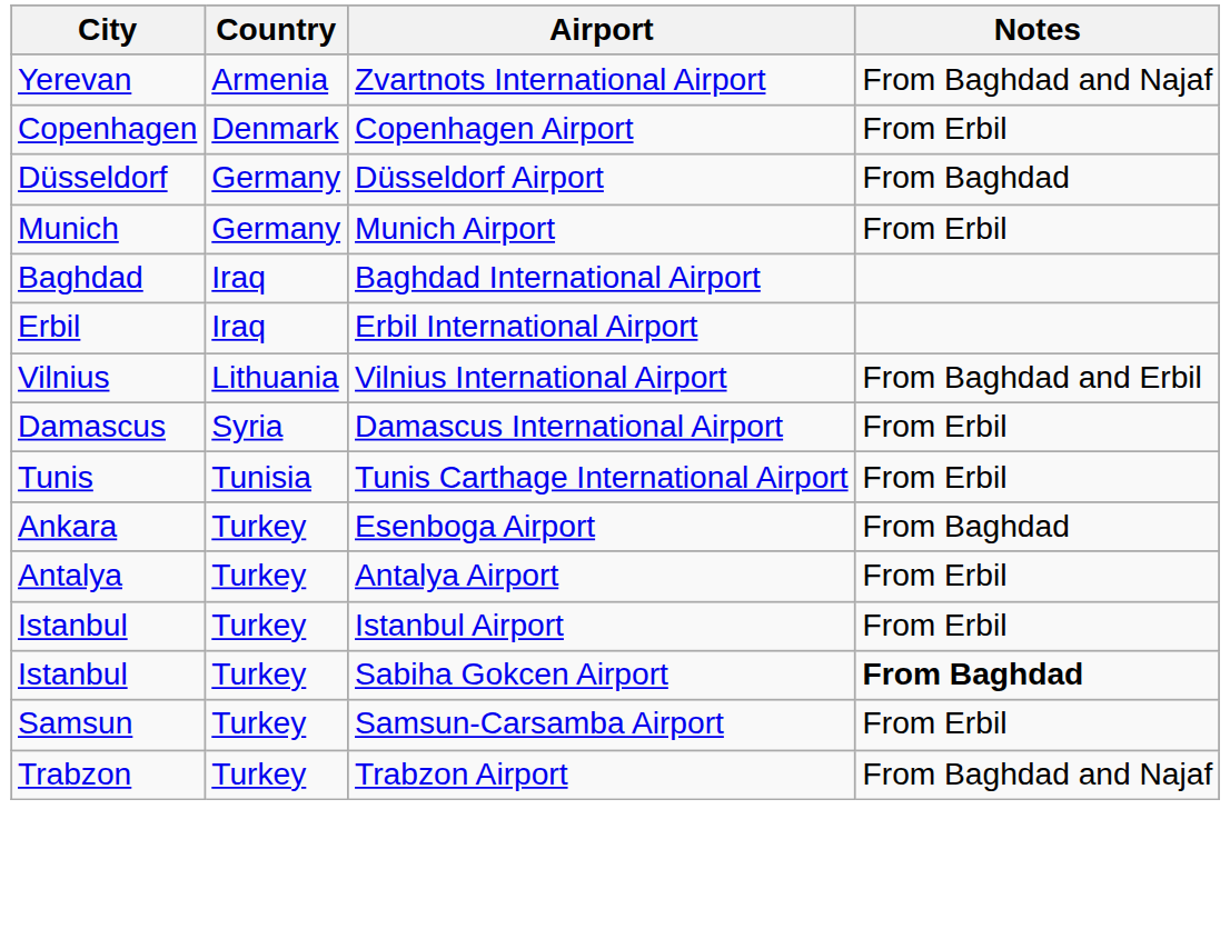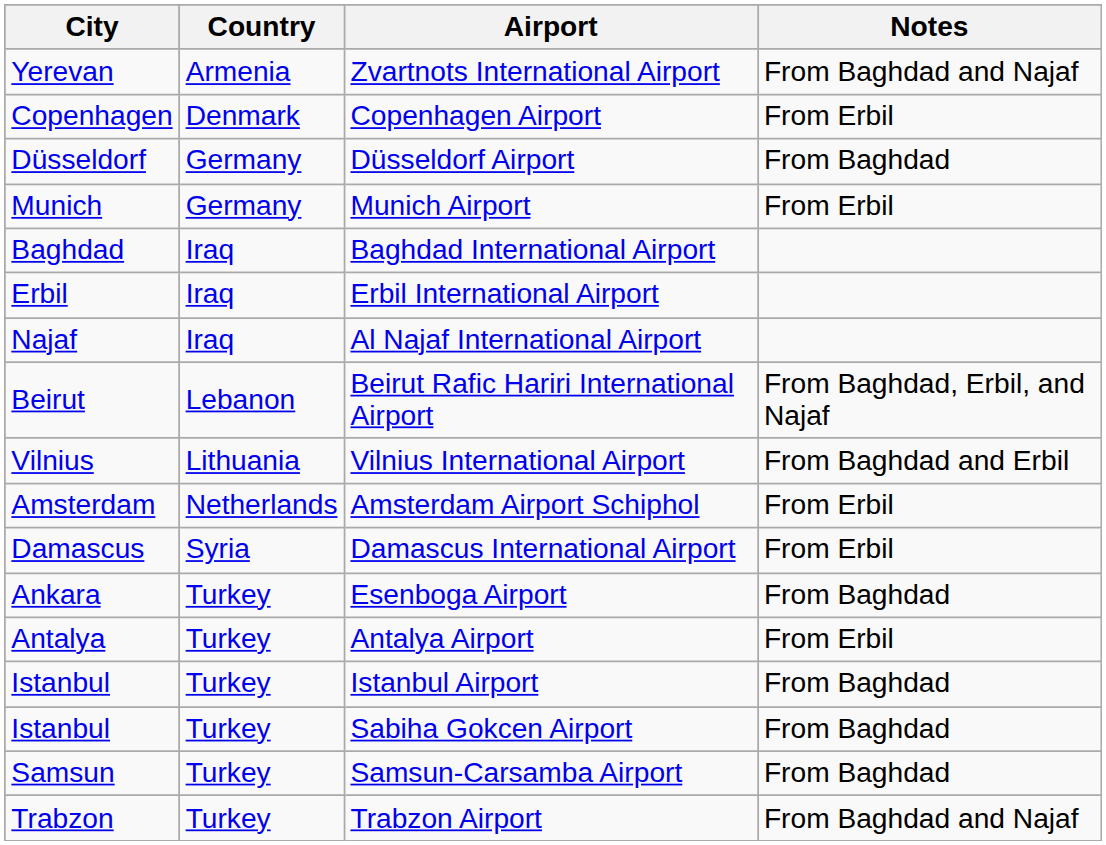 <table class="sortable wikitable" style="margin:1em auto;">
 <tr>
 <th>City</th>
 <th>Country</th>
 <th>Airport</th>
 <th>Notes</th>
 </tr>
 <tr>
 <td><a href='#'>Yerevan</a></td>
 <td><a href='#'>Armenia</a></td>
 <td><a href='#'>Zvartnots International Airport</a></td>
 <td>From Baghdad and Najaf</td>
 </tr>
 <tr>
 <td><a href='#'>Copenhagen</a></td>
 <td><a href='#'>Denmark</a></td>
 <td><a href='#'>Copenhagen Airport</a></td>
 <td>From Erbil</td>
 </tr>
 <tr>
 <td><a href='#'>Düsseldorf</a></td>
 <td><a href='#'>Germany</a></td>
 <td><a href='#'>Düsseldorf Airport</a></td>
 <td>From Baghdad</td>
 </tr>
 <tr>
 <td><a href='#'>Munich</a></td>
 <td><a href='#'>Germany</a></td>
 <td><a href='#'>Munich Airport</a></td>
 <td>From Erbil</td>
 </tr>
 <tr>
 <td><a href='#'>Baghdad</a></td>
 <td><a href='#'>Iraq</a></td>
 <td><a href='#'>Baghdad International Airport</a></td>
 <td></td>
 </tr>
 <tr>
 <td><a href='#'>Erbil</a></td>
 <td><a href='#'>Iraq</a></td>
 <td><a href='#'>Erbil International Airport</a></td>
 <td></td>
 </tr>
 <tr>
+<td><a href='#'>Najaf</a></td>
+<td><a href='#'>Iraq</a></td>
+<td><a href='#'>Al Najaf International Airport</a></td>
+<td></td>
+</tr>
+<tr>
+<td><a href='#'>Beirut</a></td>
+<td><a href='#'>Lebanon</a></td>
+<td><a href='#'>Beirut Rafic Hariri International Airport</a></td>
+<td>From Baghdad, Erbil, and Najaf</td>
+</tr>
+<tr>
 <td><a href='#'>Vilnius</a></td>
 <td><a href='#'>Lithuania</a></td>
 <td><a href='#'>Vilnius International Airport</a></td>
 <td>From Baghdad and Erbil</td>
 </tr>
 <tr>
+<td><a href='#'>Amsterdam</a></td>
+<td><a href='#'>Netherlands</a></td>
+<td><a href='#'>Amsterdam Airport Schiphol</a></td>
+<td>From Erbil</td>
+</tr>
+<tr>
 <td><a href='#'>Damascus</a></td>
 <td><a href='#'>Syria</a></td>
 <td><a href='#'>Damascus International Airport</a></td>
-<td>From Erbil</td>
-</tr>
-<tr>
-<td><a href='#'>Tunis</a></td>
-<td><a href='#'>Tunisia</a></td>
-<td><a href='#'>Tunis Carthage International Airport</a></td>
 <td>From Erbil</td>
 </tr>
 <tr>
 <td><a href='#'>Ankara</a></td>
 <td><a href='#'>Turkey</a></td>
 <td><a href='#'>Esenboga Airport</a></td>
 <td>From Baghdad</td>
 </tr>
 <tr>
 <td><a href='#'>Antalya</a></td>
 <td><a href='#'>Turkey</a></td>
 <td><a href='#'>Antalya Airport</a></td>
 <td>From Erbil</td>
 </tr>
 <tr>
 <td><a href='#'>Istanbul</a></td>
 <td><a href='#'>Turkey</a></td>
 <td><a href='#'>Istanbul Airport</a></td>
-<td>From Erbil</td>
+<td>From Baghdad</td>
 </tr>
 <tr>
 <td><a href='#'>Istanbul</a></td>
 <td><a href='#'>Turkey</a></td>
 <td><a href='#'>Sabiha Gokcen Airport</a></td>
-<td><strong>From Baghdad</strong></td>
+<td>From Baghdad</td>
 </tr>
 <tr>
 <td><a href='#'>Samsun</a></td>
 <td><a href='#'>Turkey</a></td>
 <td><a href='#'>Samsun-Carsamba Airport</a></td>
-<td>From Erbil</td>
+<td>From Baghdad</td>
 </tr>
 <tr>
 <td><a href='#'>Trabzon</a></td>
 <td><a href='#'>Turkey</a></td>
 <td><a href='#'>Trabzon Airport</a></td>
 <td>From Baghdad and Najaf</td>
 </tr>
 </table>
